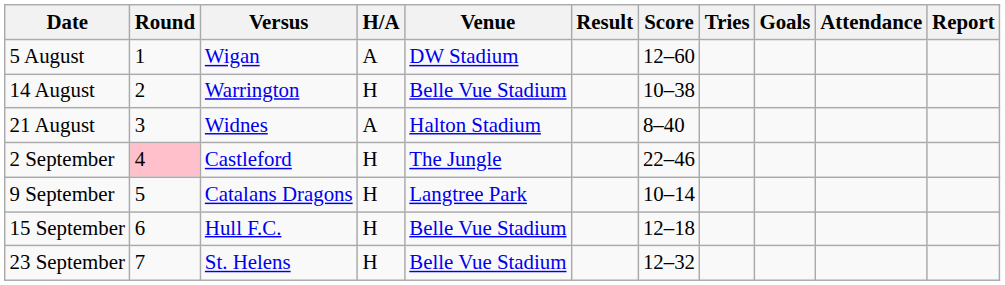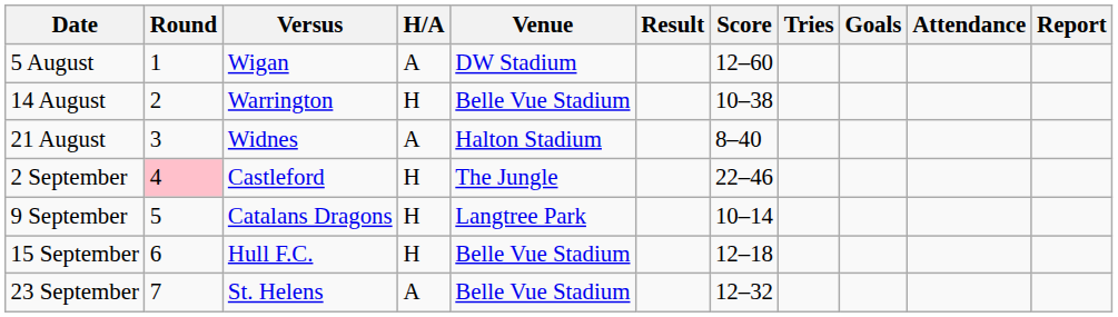 <table class="wikitable defaultleft col2center col4center col7center col10right" style="font-size:90%;">
 <tr>
 <th>Date</th>
 <th>Round</th>
 <th>Versus</th>
 <th>H/A</th>
 <th>Venue</th>
 <th>Result</th>
 <th>Score</th>
 <th>Tries</th>
 <th>Goals</th>
 <th>Attendance</th>
 <th>Report</th>
 </tr>
 <tr>
 <td>5 August</td>
 <td>1</td>
 <td> <a href='#'>Wigan</a></td>
 <td>A</td>
 <td><a href='#'>DW Stadium</a></td>
 <td></td>
 <td>12–60</td>
 <td></td>
 <td></td>
 <td></td>
 <td></td>
 </tr>
 <tr>
 <td>14 August</td>
 <td>2</td>
 <td> <a href='#'>Warrington</a></td>
 <td>H</td>
 <td><a href='#'>Belle Vue Stadium</a></td>
 <td></td>
 <td>10–38</td>
 <td></td>
 <td></td>
 <td></td>
 <td></td>
 </tr>
 <tr>
 <td>21 August</td>
 <td>3</td>
 <td> <a href='#'>Widnes</a></td>
 <td>A</td>
 <td><a href='#'>Halton Stadium</a></td>
 <td></td>
 <td>8–40</td>
 <td></td>
 <td></td>
 <td></td>
 <td></td>
 </tr>
 <tr>
 <td>2 September</td>
 <td style="background: pink;">4</td>
 <td> <a href='#'>Castleford</a></td>
 <td>H</td>
 <td><a href='#'>The Jungle</a></td>
 <td></td>
 <td>22–46</td>
 <td></td>
 <td></td>
 <td></td>
 <td></td>
 </tr>
 <tr>
 <td>9 September</td>
 <td>5</td>
 <td> <a href='#'>Catalans Dragons</a></td>
 <td>H</td>
 <td><a href='#'>Langtree Park</a></td>
 <td></td>
 <td>10–14</td>
 <td></td>
 <td></td>
 <td></td>
 <td></td>
 </tr>
 <tr>
 <td>15 September</td>
 <td>6</td>
 <td> <a href='#'>Hull F.C.</a></td>
 <td>H</td>
 <td><a href='#'>Belle Vue Stadium</a></td>
 <td></td>
 <td>12–18</td>
 <td></td>
 <td></td>
 <td></td>
 <td></td>
 </tr>
 <tr>
 <td>23 September</td>
 <td>7</td>
 <td> <a href='#'>St. Helens</a></td>
-<td>H</td>
+<td>A</td>
 <td><a href='#'>Belle Vue Stadium</a></td>
 <td></td>
 <td>12–32</td>
 <td></td>
 <td></td>
 <td></td>
 <td></td>
 </tr>
 </table>
